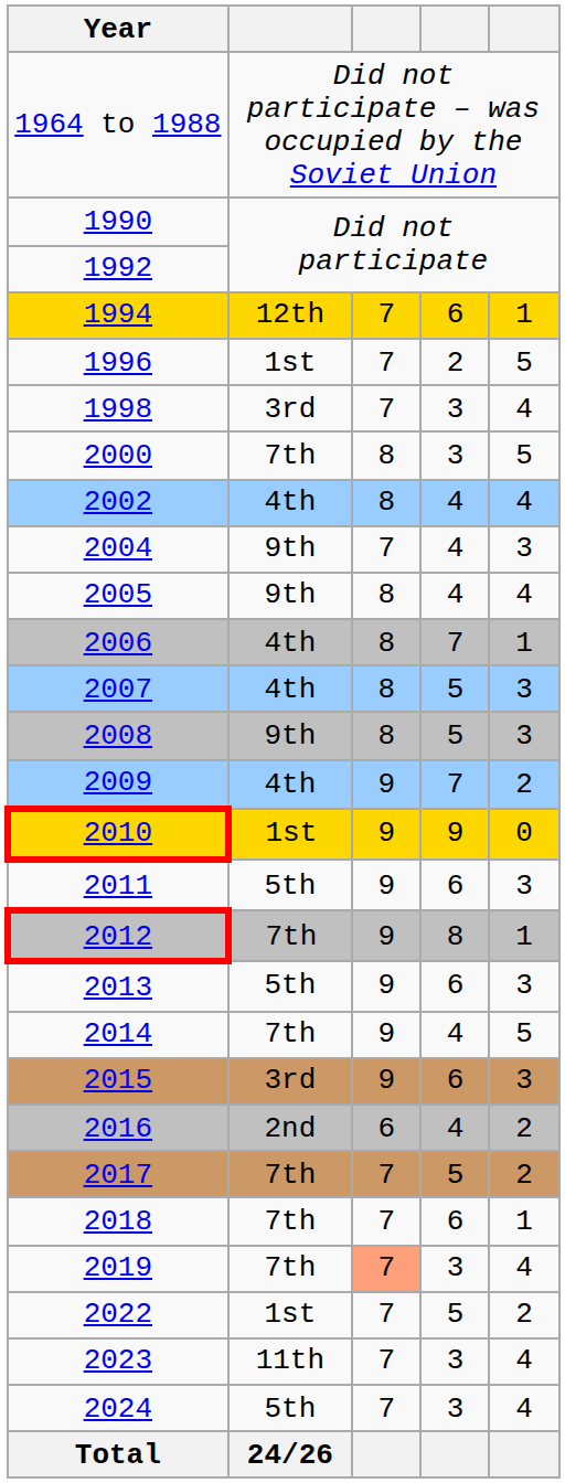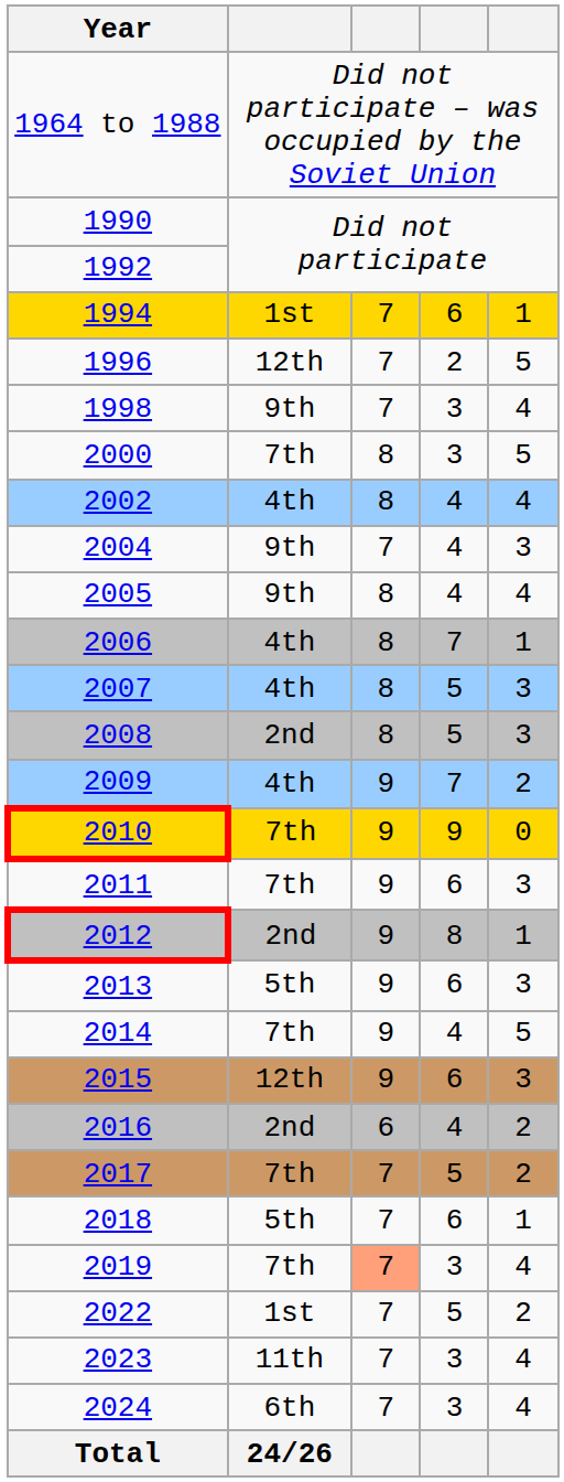 <table class="wikitable" style="text-align: center;">
 <tr>
 <th>Year</th>
 <th width="50"></th>
 <th width=25></th>
 <th width=25></th>
 <th width=25></th>
 </tr>
 <tr>
 <td><a href='#'>1964</a> to <a href='#'>1988</a></td>
 <td colspan=4><em>Did not participate – was occupied by the <a href='#'>Soviet Union</a></em></td>
 </tr>
 <tr>
 <td> <a href='#'>1990</a></td>
 <td colspan=4 rowspan=2><em>Did not participate</em></td>
 </tr>
 <tr>
 <td> <a href='#'>1992</a></td>
 </tr>
 <tr bgcolor=gold>
 <td> <a href='#'>1994</a></td>
-<td>12th</td>
+<td>1st</td>
 <td>7</td>
 <td>6</td>
 <td>1</td>
 </tr>
 <tr>
 <td> <a href='#'>1996</a></td>
-<td>1st</td>
+<td>12th</td>
 <td>7</td>
 <td>2</td>
 <td>5</td>
 </tr>
 <tr>
 <td> <a href='#'>1998</a></td>
-<td>3rd</td>
+<td>9th</td>
 <td>7</td>
 <td>3</td>
 <td>4</td>
 </tr>
 <tr>
 <td> <a href='#'>2000</a></td>
 <td>7th</td>
 <td>8</td>
 <td>3</td>
 <td>5</td>
 </tr>
 <tr style="background:#9acdff;">
 <td> <a href='#'>2002</a></td>
 <td>4th</td>
 <td>8</td>
 <td>4</td>
 <td>4</td>
 </tr>
 <tr>
 <td> <a href='#'>2004</a></td>
 <td>9th</td>
 <td>7</td>
 <td>4</td>
 <td>3</td>
 </tr>
 <tr>
 <td> <a href='#'>2005</a></td>
 <td>9th</td>
 <td>8</td>
 <td>4</td>
 <td>4</td>
 </tr>
 <tr bgcolor=silver>
 <td> <a href='#'>2006</a></td>
 <td>4th</td>
 <td>8</td>
 <td>7</td>
 <td>1</td>
 </tr>
 <tr style="background:#9acdff;">
 <td> <a href='#'>2007</a></td>
 <td>4th</td>
 <td>8</td>
 <td>5</td>
 <td>3</td>
 </tr>
 <tr bgcolor=silver>
 <td> <a href='#'>2008</a></td>
-<td>9th</td>
+<td>2nd</td>
 <td>8</td>
 <td>5</td>
 <td>3</td>
 </tr>
 <tr style="background:#9acdff;">
 <td> <a href='#'>2009</a></td>
 <td>4th</td>
 <td>9</td>
 <td>7</td>
 <td>2</td>
 </tr>
 <tr bgcolor=gold>
 <td style="border: 3px solid red"> <a href='#'>2010</a></td>
-<td>1st</td>
+<td>7th</td>
 <td>9</td>
 <td>9</td>
 <td>0</td>
 </tr>
 <tr>
 <td> <a href='#'>2011</a></td>
-<td>5th</td>
+<td>7th</td>
 <td>9</td>
 <td>6</td>
 <td>3</td>
 </tr>
 <tr bgcolor=silver>
 <td style="border: 3px solid red"> <a href='#'>2012</a></td>
-<td>7th</td>
+<td>2nd</td>
 <td>9</td>
 <td>8</td>
 <td>1</td>
 </tr>
 <tr>
 <td> <a href='#'>2013</a></td>
 <td>5th</td>
 <td>9</td>
 <td>6</td>
 <td>3</td>
 </tr>
 <tr>
 <td> <a href='#'>2014</a></td>
 <td>7th</td>
 <td>9</td>
 <td>4</td>
 <td>5</td>
 </tr>
 <tr bgcolor=cc9966>
 <td> <a href='#'>2015</a></td>
-<td>3rd</td>
+<td>12th</td>
 <td>9</td>
 <td>6</td>
 <td>3</td>
 </tr>
 <tr bgcolor=silver>
 <td> <a href='#'>2016</a></td>
 <td>2nd</td>
 <td>6</td>
 <td>4</td>
 <td>2</td>
 </tr>
 <tr bgcolor=cc9966>
 <td> <a href='#'>2017</a></td>
 <td>7th</td>
 <td>7</td>
 <td>5</td>
 <td>2</td>
 </tr>
 <tr>
 <td> <a href='#'>2018</a></td>
-<td>7th</td>
+<td>5th</td>
 <td>7</td>
 <td>6</td>
 <td>1</td>
 </tr>
 <tr>
 <td> <a href='#'>2019</a></td>
 <td>7th</td>
 <td style="background: lightsalmon;">7</td>
 <td>3</td>
 <td>4</td>
 </tr>
 <tr>
 <td> <a href='#'>2022</a></td>
 <td>1st</td>
 <td>7</td>
 <td>5</td>
 <td>2</td>
 </tr>
 <tr>
 <td> <a href='#'>2023</a></td>
 <td>11th</td>
 <td>7</td>
 <td>3</td>
 <td>4</td>
 </tr>
 <tr>
 <td> <a href='#'>2024</a></td>
-<td>5th</td>
+<td>6th</td>
 <td>7</td>
 <td>3</td>
 <td>4</td>
 </tr>
 <tr>
 <th>Total</th>
 <th>24/26</th>
 <th></th>
 <th></th>
 <th></th>
 </tr>
 </table>
